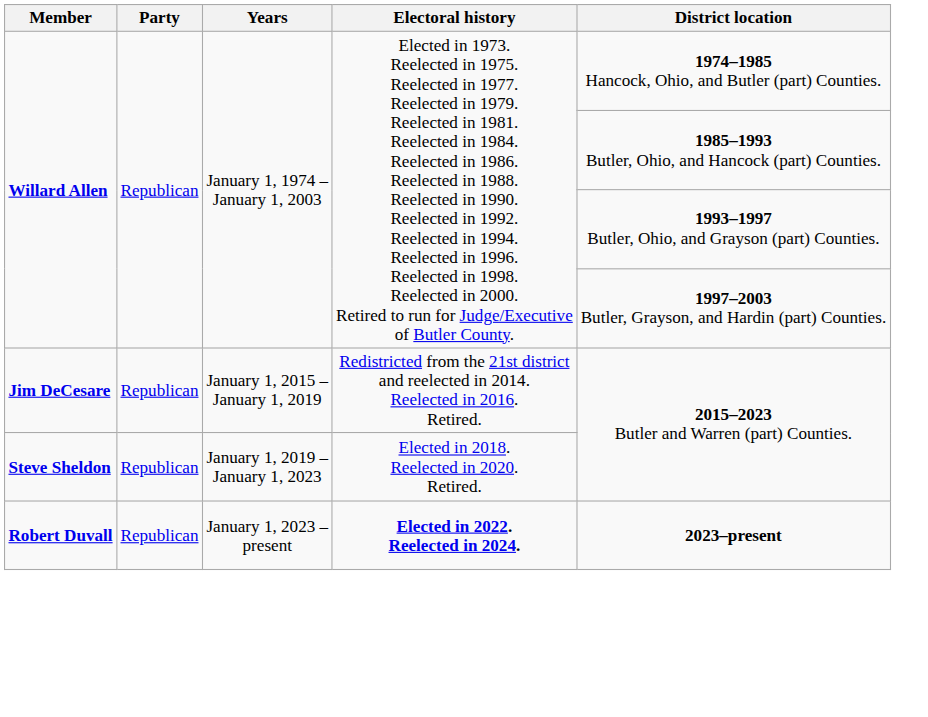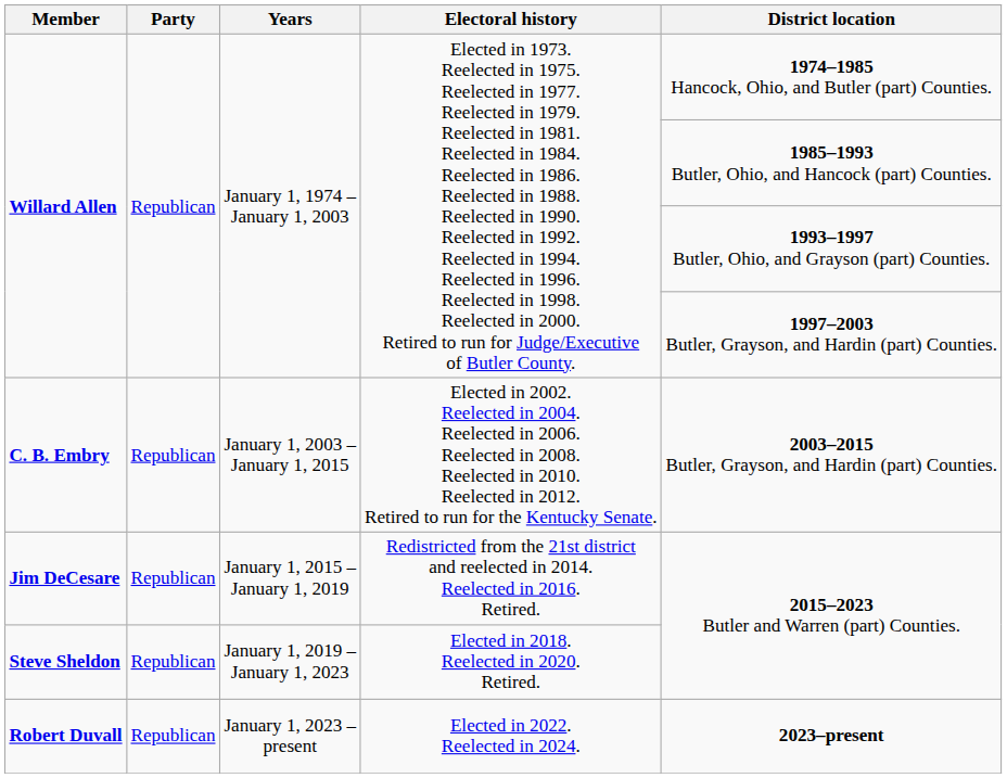 <table class=wikitable style="text-align:center">
 <tr>
 <th>Member</th>
 <th>Party</th>
 <th>Years</th>
 <th>Electoral history</th>
 <th>District location</th>
 </tr>
 <tr style="height:4em">
 <td rowspan=4 align=left><strong><a href='#'>Willard Allen</a></strong><br></td>
 <td rowspan=4 ><a href='#'>Republican</a></td>
 <td rowspan=4 nowrap>January 1, 1974 –<br>January 1, 2003</td>
 <td rowspan=4>Elected in 1973.<br>Reelected in 1975.<br>Reelected in 1977.<br>Reelected in 1979.<br>Reelected in 1981.<br>Reelected in 1984.<br>Reelected in 1986.<br>Reelected in 1988.<br>Reelected in 1990.<br>Reelected in 1992.<br>Reelected in 1994.<br>Reelected in 1996.<br>Reelected in 1998.<br>Reelected in 2000.<br>Retired to run for <a href='#'>Judge/Executive</a><br>of <a href='#'>Butler County</a>.</td>
 <td><strong>1974–1985</strong><br>Hancock, Ohio, and Butler (part) Counties.</td>
 </tr>
 <tr style="height:4em">
 <td><strong>1985–1993</strong><br>Butler, Ohio, and Hancock (part) Counties.</td>
 </tr>
 <tr style="height:4em">
 <td><strong>1993–1997</strong><br>Butler, Ohio, and Grayson (part) Counties.</td>
 </tr>
 <tr style="height:4em">
 <td><strong>1997–2003</strong><br>Butler, Grayson, and Hardin (part) Counties.</td>
 </tr>
 <tr style="height:4em">
+<td align=left><strong><a href='#'>C. B. Embry</a></strong><br></td>
+<td><a href='#'>Republican</a></td>
+<td nowrap>January 1, 2003 –<br>January 1, 2015</td>
+<td>Elected in 2002.<br><a href='#'>Reelected in 2004</a>.<br>Reelected in 2006.<br>Reelected in 2008.<br>Reelected in 2010.<br>Reelected in 2012.<br>Retired to run for the <a href='#'>Kentucky Senate</a>.</td>
+<td><strong>2003–2015</strong><br>Butler, Grayson, and Hardin (part) Counties.</td>
+</tr>
+<tr style="height:4em">
 <td align=left><strong><a href='#'>Jim DeCesare</a></strong><br></td>
 <td><a href='#'>Republican</a></td>
 <td nowrap>January 1, 2015 –<br>January 1, 2019</td>
 <td><a href='#'>Redistricted</a> from the <a href='#'>21st district</a><br>and reelected in 2014.<br><a href='#'>Reelected in 2016</a>.<br>Retired.</td>
 <td rowspan=2><strong>2015–2023</strong><br>Butler and Warren (part) Counties.</td>
 </tr>
 <tr style="height:4em">
 <td align=left><strong><a href='#'>Steve Sheldon</a></strong><br></td>
 <td><a href='#'>Republican</a></td>
 <td nowrap>January 1, 2019 –<br>January 1, 2023</td>
 <td><a href='#'>Elected in 2018</a>.<br><a href='#'>Reelected in 2020</a>.<br>Retired.</td>
 </tr>
 <tr style="height:4em">
 <td align=left><strong><a href='#'>Robert Duvall</a></strong><br></td>
 <td><a href='#'>Republican</a></td>
 <td nowrap>January 1, 2023 –<br>present</td>
-<td><strong><a href='#'>Elected in 2022</a>.<br><a href='#'>Reelected in 2024</a>.</strong></td>
+<td><a href='#'>Elected in 2022</a>.<br><a href='#'>Reelected in 2024</a>.</td>
 <td><strong>2023–present</strong><br></td>
 </tr>
 </table>
